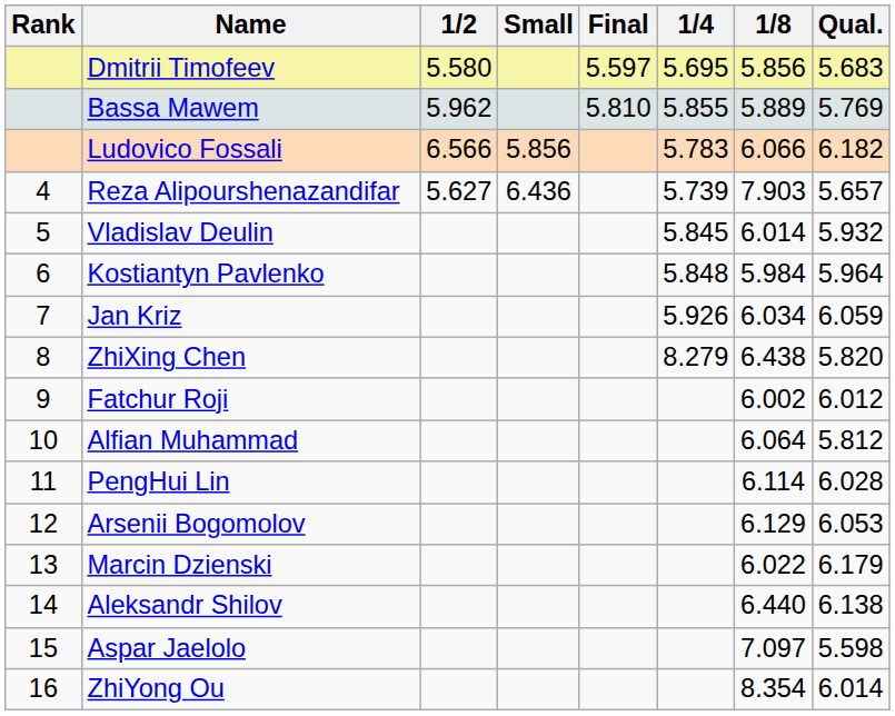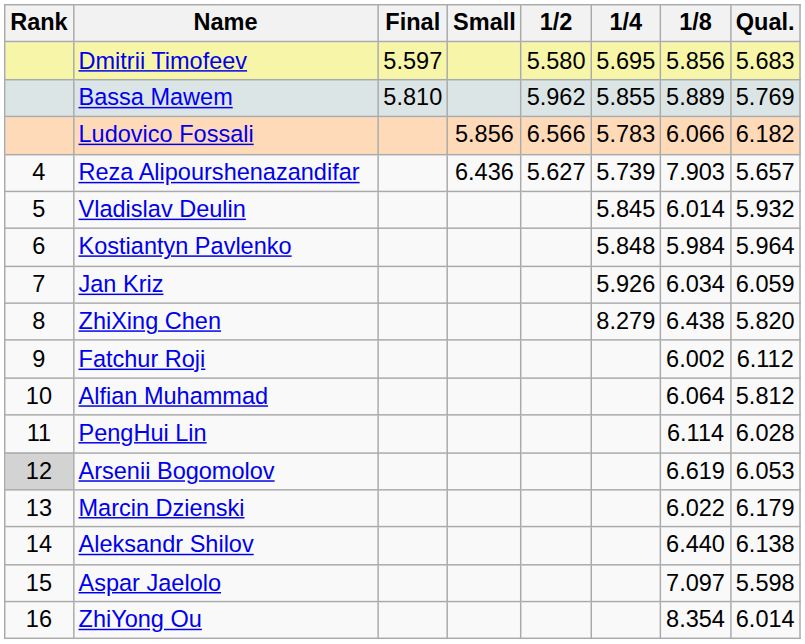 <table class="wikitable sortable" style="text-align:center">
 <tr>
 <th>Rank</th>
 <th width="200">Name</th>
+<th width="35">Final</th>
+<th width="35">Small</th>
 <th width="35">1/2</th>
-<th width="35">Small</th>
-<th width="35">Final</th>
 <th width="35">1/4</th>
 <th width="35">1/8</th>
 <th width="35">Qual.</th>
 </tr>
 <tr bgcolor="#F7F6A8">
 <td></td>
 <td align="left"> <a href='#'>Dmitrii Timofeev</a></td>
+<td>5.597</td>
+<td></td>
 <td>5.580</td>
-<td></td>
-<td>5.597</td>
 <td>5.695</td>
 <td>5.856</td>
 <td>5.683</td>
 </tr>
 <tr bgcolor="#DCE5E5">
 <td></td>
 <td align="left"> <a href='#'>Bassa Mawem</a></td>
+<td>5.810</td>
+<td></td>
 <td>5.962</td>
-<td></td>
-<td>5.810</td>
 <td>5.855</td>
 <td>5.889</td>
 <td>5.769</td>
 </tr>
 <tr bgcolor="#FFDAB9">
 <td></td>
 <td align="left"> <a href='#'>Ludovico Fossali</a></td>
+<td></td>
+<td>5.856</td>
 <td>6.566</td>
-<td>5.856</td>
-<td></td>
 <td>5.783</td>
 <td>6.066</td>
 <td>6.182</td>
 </tr>
 <tr>
 <td align="center">4</td>
 <td align="left"> <a href='#'>Reza Alipourshenazandifar</a></td>
+<td></td>
+<td>6.436</td>
 <td>5.627</td>
-<td>6.436</td>
-<td></td>
 <td>5.739</td>
 <td>7.903</td>
 <td>5.657</td>
 </tr>
 <tr>
 <td align="center">5</td>
 <td align="left"> <a href='#'>Vladislav Deulin</a></td>
 <td></td>
 <td></td>
 <td></td>
 <td>5.845</td>
 <td>6.014</td>
 <td>5.932</td>
 </tr>
 <tr>
 <td align="center">6</td>
 <td align="left"> <a href='#'>Kostiantyn Pavlenko</a></td>
 <td></td>
 <td></td>
 <td></td>
 <td>5.848</td>
 <td>5.984</td>
 <td>5.964</td>
 </tr>
 <tr>
 <td align="center">7</td>
 <td align="left"> <a href='#'>Jan Kriz</a></td>
 <td></td>
 <td></td>
 <td></td>
 <td>5.926</td>
 <td>6.034</td>
 <td>6.059</td>
 </tr>
 <tr>
 <td align="center">8</td>
 <td align="left"> <a href='#'>ZhiXing Chen</a></td>
 <td></td>
 <td></td>
 <td></td>
 <td>8.279</td>
 <td>6.438</td>
 <td>5.820</td>
 </tr>
 <tr>
 <td>9</td>
 <td align="left"> <a href='#'>Fatchur Roji</a></td>
 <td></td>
 <td></td>
 <td></td>
 <td></td>
 <td>6.002</td>
-<td>6.012</td>
+<td>6.112</td>
 </tr>
 <tr>
 <td>10</td>
 <td align="left"> <a href='#'>Alfian Muhammad</a></td>
 <td></td>
 <td></td>
 <td></td>
 <td></td>
 <td>6.064</td>
 <td>5.812</td>
 </tr>
 <tr>
 <td>11</td>
 <td align="left"> <a href='#'>PengHui Lin</a></td>
 <td></td>
 <td></td>
 <td></td>
 <td></td>
 <td>6.114</td>
 <td>6.028</td>
 </tr>
 <tr>
-<td>12</td>
+<td style="background: lightgrey;">12</td>
 <td align="left"> <a href='#'>Arsenii Bogomolov</a></td>
 <td></td>
 <td></td>
 <td></td>
 <td></td>
-<td>6.129</td>
+<td>6.619</td>
 <td>6.053</td>
 </tr>
 <tr>
 <td>13</td>
 <td align="left"> <a href='#'>Marcin Dzienski</a></td>
 <td></td>
 <td></td>
 <td></td>
 <td></td>
 <td>6.022</td>
 <td>6.179</td>
 </tr>
 <tr>
 <td>14</td>
 <td align="left"> <a href='#'>Aleksandr Shilov</a></td>
 <td></td>
 <td></td>
 <td></td>
 <td></td>
 <td>6.440</td>
 <td>6.138</td>
 </tr>
 <tr>
 <td>15</td>
 <td align="left"> <a href='#'>Aspar Jaelolo</a></td>
 <td></td>
 <td></td>
 <td></td>
 <td></td>
 <td>7.097</td>
 <td>5.598</td>
 </tr>
 <tr>
 <td>16</td>
 <td align="left"> <a href='#'>ZhiYong Ou</a></td>
 <td></td>
 <td></td>
 <td></td>
 <td></td>
 <td>8.354</td>
 <td>6.014</td>
 </tr>
 </table>
